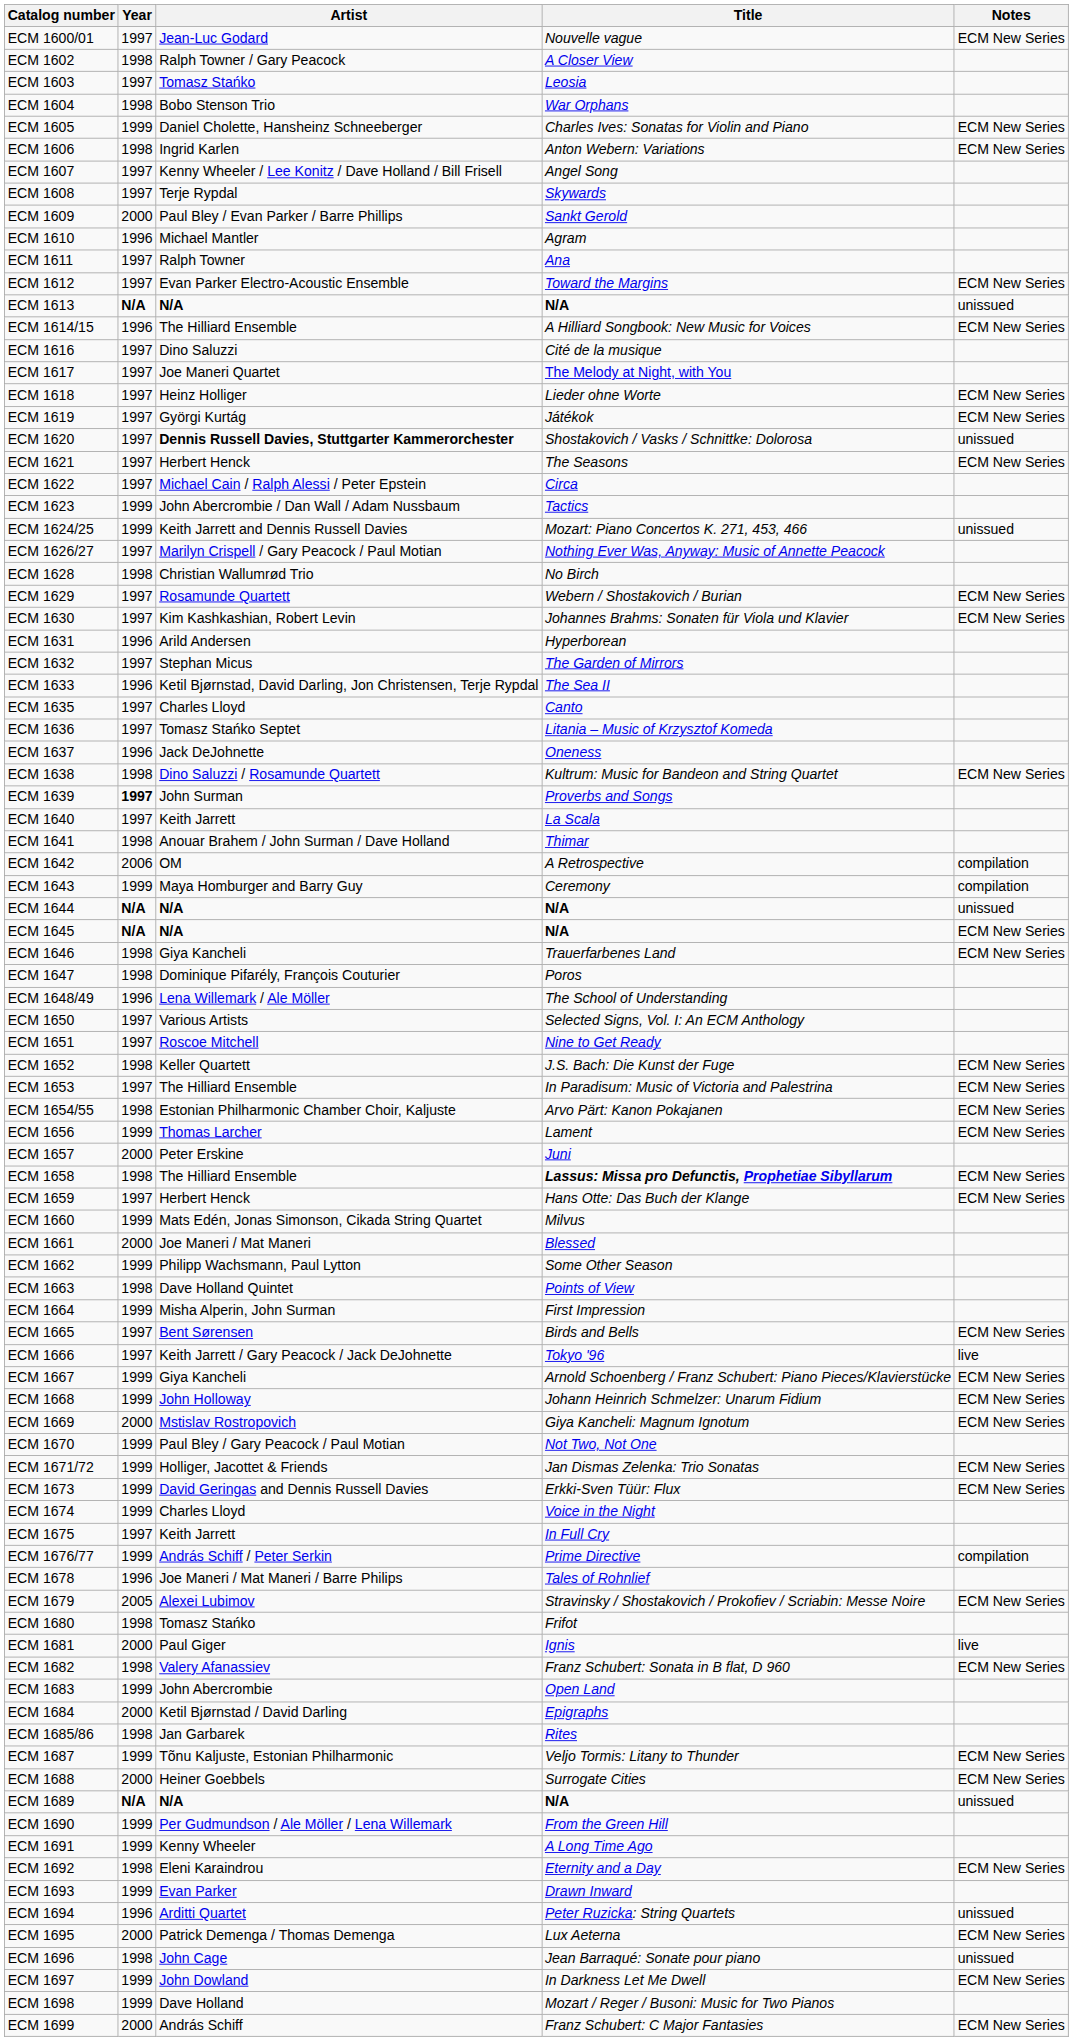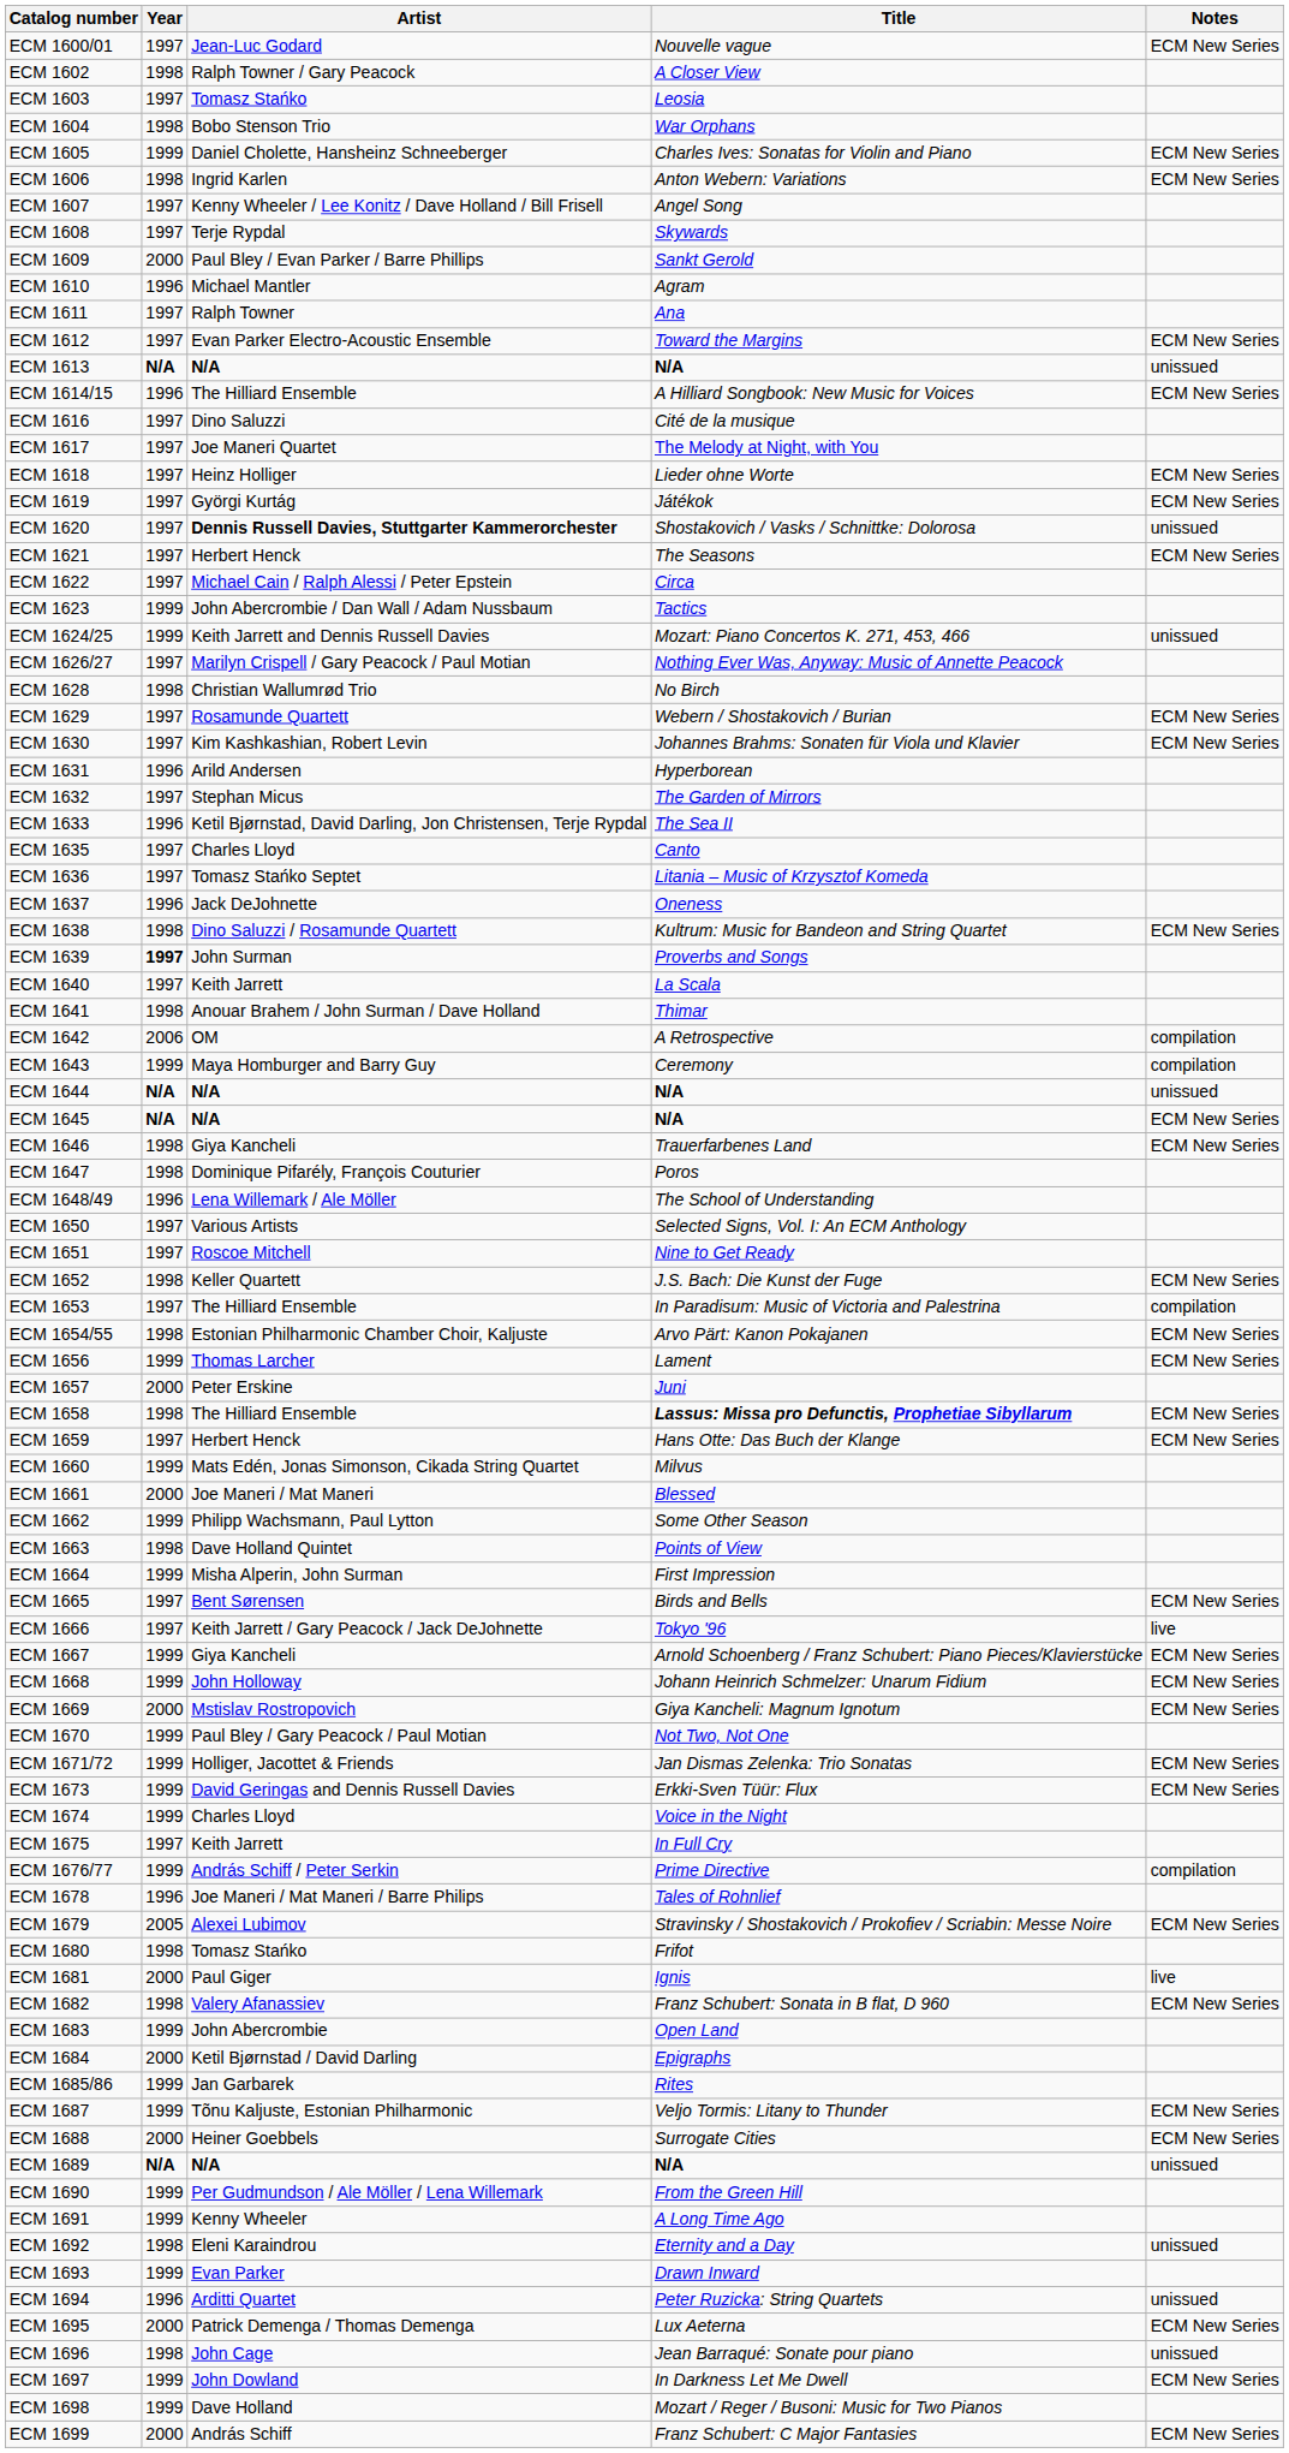 <table class="wikitable sortable" align="center" bgcolor="#CCCCCC" |>
 <tr>
 <th>Catalog number</th>
 <th>Year</th>
 <th>Artist</th>
 <th>Title</th>
 <th>Notes</th>
 </tr>
 <tr>
 <td>ECM 1600/01</td>
 <td>1997</td>
 <td><a href='#'>Jean-Luc Godard</a></td>
 <td><em>Nouvelle vague</em></td>
 <td>ECM New Series</td>
 </tr>
 <tr>
 <td>ECM 1602</td>
 <td>1998</td>
 <td>Ralph Towner / Gary Peacock</td>
 <td><em><a href='#'>A Closer View</a></em></td>
 <td></td>
 </tr>
 <tr>
 <td>ECM 1603</td>
 <td>1997</td>
 <td><a href='#'>Tomasz Stańko</a></td>
 <td><em><a href='#'>Leosia</a></em></td>
 <td></td>
 </tr>
 <tr>
 <td>ECM 1604</td>
 <td>1998</td>
 <td>Bobo Stenson Trio</td>
 <td><em><a href='#'>War Orphans</a></em></td>
 <td></td>
 </tr>
 <tr>
 <td>ECM 1605</td>
 <td>1999</td>
 <td>Daniel Cholette, Hansheinz Schneeberger</td>
 <td><em>Charles Ives: Sonatas for Violin and Piano</em></td>
 <td>ECM New Series</td>
 </tr>
 <tr>
 <td>ECM 1606</td>
 <td>1998</td>
 <td>Ingrid Karlen</td>
 <td><em>Anton Webern: Variations</em></td>
 <td>ECM New Series</td>
 </tr>
 <tr>
 <td>ECM 1607</td>
 <td>1997</td>
 <td>Kenny Wheeler / <a href='#'>Lee Konitz</a> / Dave Holland / Bill Frisell</td>
 <td><em>Angel Song</em></td>
 <td></td>
 </tr>
 <tr>
 <td>ECM 1608</td>
 <td>1997</td>
 <td>Terje Rypdal</td>
 <td><em><a href='#'>Skywards</a></em></td>
 <td></td>
 </tr>
 <tr>
 <td>ECM 1609</td>
 <td>2000</td>
 <td>Paul Bley / Evan Parker / Barre Phillips</td>
 <td><em><a href='#'>Sankt Gerold</a></em></td>
 <td></td>
 </tr>
 <tr>
 <td>ECM 1610</td>
 <td>1996</td>
 <td>Michael Mantler</td>
 <td><em>Agram</em></td>
 <td></td>
 </tr>
 <tr>
 <td>ECM 1611</td>
 <td>1997</td>
 <td>Ralph Towner</td>
 <td><em><a href='#'>Ana</a></em></td>
 <td></td>
 </tr>
 <tr>
 <td>ECM 1612</td>
 <td>1997</td>
 <td>Evan Parker Electro-Acoustic Ensemble</td>
 <td><em><a href='#'>Toward the Margins</a></em></td>
 <td>ECM New Series</td>
 </tr>
 <tr>
 <td>ECM 1613</td>
 <td><strong>N/A</strong></td>
 <td><strong>N/A</strong></td>
 <td><strong>N/A</strong></td>
 <td>unissued</td>
 </tr>
 <tr>
 <td>ECM 1614/15</td>
 <td>1996</td>
 <td>The Hilliard Ensemble</td>
 <td><em>A Hilliard Songbook: New Music for Voices</em></td>
 <td>ECM New Series</td>
 </tr>
 <tr>
 <td>ECM 1616</td>
 <td>1997</td>
 <td>Dino Saluzzi</td>
 <td><em>Cité de la musique</em></td>
 <td></td>
 </tr>
 <tr>
 <td>ECM 1617</td>
 <td>1997</td>
 <td>Joe Maneri Quartet</td>
 <td><a href='#'>The Melody at Night, with You</a></td>
 <td></td>
 </tr>
 <tr>
 <td>ECM 1618</td>
 <td>1997</td>
 <td>Heinz Holliger</td>
 <td><em>Lieder ohne Worte</em></td>
 <td>ECM New Series</td>
 </tr>
 <tr>
 <td>ECM 1619</td>
 <td>1997</td>
 <td>Györgi Kurtág</td>
 <td><em>Játékok</em></td>
 <td>ECM New Series</td>
 </tr>
 <tr>
 <td>ECM 1620</td>
 <td>1997</td>
 <td><strong>Dennis Russell Davies, Stuttgarter Kammerorchester</strong></td>
 <td><em>Shostakovich / Vasks / Schnittke: Dolorosa</em></td>
 <td>unissued</td>
 </tr>
 <tr>
 <td>ECM 1621</td>
 <td>1997</td>
 <td>Herbert Henck</td>
 <td><em>The Seasons</em></td>
 <td>ECM New Series</td>
 </tr>
 <tr>
 <td>ECM 1622</td>
 <td>1997</td>
 <td><a href='#'>Michael Cain</a> / <a href='#'>Ralph Alessi</a> / Peter Epstein</td>
 <td><em><a href='#'>Circa</a></em></td>
 <td></td>
 </tr>
 <tr>
 <td>ECM 1623</td>
 <td>1999</td>
 <td>John Abercrombie / Dan Wall / Adam Nussbaum</td>
 <td><em><a href='#'>Tactics</a></em></td>
 <td></td>
 </tr>
 <tr>
 <td>ECM 1624/25</td>
 <td>1999</td>
 <td>Keith Jarrett and Dennis Russell Davies</td>
 <td><em>Mozart: Piano Concertos K. 271, 453, 466</em></td>
 <td>unissued</td>
 </tr>
 <tr>
 <td>ECM 1626/27</td>
 <td>1997</td>
 <td><a href='#'>Marilyn Crispell</a> / Gary Peacock / Paul Motian</td>
 <td><em><a href='#'>Nothing Ever Was, Anyway: Music of Annette Peacock</a></em></td>
 <td></td>
 </tr>
 <tr>
 <td>ECM 1628</td>
 <td>1998</td>
 <td>Christian Wallumrød Trio</td>
 <td><em>No Birch</em></td>
 <td></td>
 </tr>
 <tr>
 <td>ECM 1629</td>
 <td>1997</td>
 <td><a href='#'>Rosamunde Quartett</a></td>
 <td><em>Webern / Shostakovich / Burian</em></td>
 <td>ECM New Series</td>
 </tr>
 <tr>
 <td>ECM 1630</td>
 <td>1997</td>
 <td>Kim Kashkashian, Robert Levin</td>
 <td><em>Johannes Brahms: Sonaten für Viola und Klavier</em></td>
 <td>ECM New Series</td>
 </tr>
 <tr>
 <td>ECM 1631</td>
 <td>1996</td>
 <td>Arild Andersen</td>
 <td><em>Hyperborean</em></td>
 <td></td>
 </tr>
 <tr>
 <td>ECM 1632</td>
 <td>1997</td>
 <td>Stephan Micus</td>
 <td><em><a href='#'>The Garden of Mirrors</a></em></td>
 <td></td>
 </tr>
 <tr>
 <td>ECM 1633</td>
 <td>1996</td>
 <td>Ketil Bjørnstad, David Darling, Jon Christensen, Terje Rypdal</td>
 <td><em><a href='#'>The Sea II</a></em></td>
 <td></td>
 </tr>
 <tr>
 <td>ECM 1635</td>
 <td>1997</td>
 <td>Charles Lloyd</td>
 <td><em><a href='#'>Canto</a></em></td>
 <td></td>
 </tr>
 <tr>
 <td>ECM 1636</td>
 <td>1997</td>
 <td>Tomasz Stańko Septet</td>
 <td><em><a href='#'>Litania – Music of Krzysztof Komeda</a></em></td>
 <td></td>
 </tr>
 <tr>
 <td>ECM 1637</td>
 <td>1996</td>
 <td>Jack DeJohnette</td>
 <td><em><a href='#'>Oneness</a></em></td>
 <td></td>
 </tr>
 <tr>
 <td>ECM 1638</td>
 <td>1998</td>
 <td><a href='#'>Dino Saluzzi</a> / <a href='#'>Rosamunde Quartett</a></td>
 <td><em>Kultrum: Music for Bandeon and String Quartet</em></td>
 <td>ECM New Series</td>
 </tr>
 <tr>
 <td>ECM 1639</td>
 <td><strong>1997</strong></td>
 <td>John Surman</td>
 <td><em><a href='#'>Proverbs and Songs</a></em></td>
 <td></td>
 </tr>
 <tr>
 <td>ECM 1640</td>
 <td>1997</td>
 <td>Keith Jarrett</td>
 <td><em><a href='#'>La Scala</a></em></td>
 <td></td>
 </tr>
 <tr>
 <td>ECM 1641</td>
 <td>1998</td>
 <td>Anouar Brahem / John Surman / Dave Holland</td>
 <td><em><a href='#'>Thimar</a></em></td>
 <td></td>
 </tr>
 <tr>
 <td>ECM 1642</td>
 <td>2006</td>
 <td>OM</td>
 <td><em>A Retrospective</em></td>
 <td>compilation</td>
 </tr>
 <tr>
 <td>ECM 1643</td>
 <td>1999</td>
 <td>Maya Homburger and Barry Guy</td>
 <td><em>Ceremony</em></td>
 <td>compilation</td>
 </tr>
 <tr>
 <td>ECM 1644</td>
 <td><strong>N/A</strong></td>
 <td><strong>N/A</strong></td>
 <td><strong>N/A</strong></td>
 <td>unissued</td>
 </tr>
 <tr>
 <td>ECM 1645</td>
 <td><strong>N/A</strong></td>
 <td><strong>N/A</strong></td>
 <td><strong>N/A</strong></td>
 <td>ECM New Series</td>
 </tr>
 <tr>
 <td>ECM 1646</td>
 <td>1998</td>
 <td>Giya Kancheli</td>
 <td><em>Trauerfarbenes Land</em></td>
 <td>ECM New Series</td>
 </tr>
 <tr>
 <td>ECM 1647</td>
 <td>1998</td>
 <td>Dominique Pifarély, François Couturier</td>
 <td><em>Poros</em></td>
 <td></td>
 </tr>
 <tr>
 <td>ECM 1648/49</td>
 <td>1996</td>
 <td><a href='#'>Lena Willemark</a> / <a href='#'>Ale Möller</a></td>
 <td><em>The School of Understanding</em></td>
 <td></td>
 </tr>
 <tr>
 <td>ECM 1650</td>
 <td>1997</td>
 <td>Various Artists</td>
 <td><em>Selected Signs, Vol. I: An ECM Anthology</em></td>
 <td></td>
 </tr>
 <tr>
 <td>ECM 1651</td>
 <td>1997</td>
 <td><a href='#'>Roscoe Mitchell</a></td>
 <td><em><a href='#'>Nine to Get Ready</a></em></td>
 <td></td>
 </tr>
 <tr>
 <td>ECM 1652</td>
 <td>1998</td>
 <td>Keller Quartett</td>
 <td><em>J.S. Bach: Die Kunst der Fuge</em></td>
 <td>ECM New Series</td>
 </tr>
 <tr>
 <td>ECM 1653</td>
 <td>1997</td>
 <td>The Hilliard Ensemble</td>
 <td><em>In Paradisum: Music of Victoria and Palestrina</em></td>
-<td>ECM New Series</td>
+<td>compilation</td>
 </tr>
 <tr>
 <td>ECM 1654/55</td>
 <td>1998</td>
 <td>Estonian Philharmonic Chamber Choir, Kaljuste</td>
 <td><em>Arvo Pärt: Kanon Pokajanen</em></td>
 <td>ECM New Series</td>
 </tr>
 <tr>
 <td>ECM 1656</td>
 <td>1999</td>
 <td><a href='#'>Thomas Larcher</a></td>
 <td><em>Lament</em></td>
 <td>ECM New Series</td>
 </tr>
 <tr>
 <td>ECM 1657</td>
 <td>2000</td>
 <td>Peter Erskine</td>
 <td><em><a href='#'>Juni</a></em></td>
 <td></td>
 </tr>
 <tr>
 <td>ECM 1658</td>
 <td>1998</td>
 <td>The Hilliard Ensemble</td>
 <td><strong><em>Lassus: Missa pro Defunctis, <a href='#'>Prophetiae Sibyllarum</a></em></strong></td>
 <td>ECM New Series</td>
 </tr>
 <tr>
 <td>ECM 1659</td>
 <td>1997</td>
 <td>Herbert Henck</td>
 <td><em>Hans Otte: Das Buch der Klange</em></td>
 <td>ECM New Series</td>
 </tr>
 <tr>
 <td>ECM 1660</td>
 <td>1999</td>
 <td>Mats Edén, Jonas Simonson, Cikada String Quartet</td>
 <td><em>Milvus</em></td>
 <td></td>
 </tr>
 <tr>
 <td>ECM 1661</td>
 <td>2000</td>
 <td>Joe Maneri / Mat Maneri</td>
 <td><em><a href='#'>Blessed</a></em></td>
 <td></td>
 </tr>
 <tr>
 <td>ECM 1662</td>
 <td>1999</td>
 <td>Philipp Wachsmann, Paul Lytton</td>
 <td><em>Some Other Season</em></td>
 <td></td>
 </tr>
 <tr>
 <td>ECM 1663</td>
 <td>1998</td>
 <td>Dave Holland Quintet</td>
 <td><em><a href='#'>Points of View</a></em></td>
 <td></td>
 </tr>
 <tr>
 <td>ECM 1664</td>
 <td>1999</td>
 <td>Misha Alperin, John Surman</td>
 <td><em>First Impression</em></td>
 <td></td>
 </tr>
 <tr>
 <td>ECM 1665</td>
 <td>1997</td>
 <td><a href='#'>Bent Sørensen</a></td>
 <td><em>Birds and Bells</em></td>
 <td>ECM New Series</td>
 </tr>
 <tr>
 <td>ECM 1666</td>
 <td>1997</td>
 <td>Keith Jarrett / Gary Peacock / Jack DeJohnette</td>
 <td><em><a href='#'>Tokyo '96</a></em></td>
 <td>live</td>
 </tr>
 <tr>
 <td>ECM 1667</td>
 <td>1999</td>
 <td>Giya Kancheli</td>
 <td><em>Arnold Schoenberg / Franz Schubert: Piano Pieces/Klavierstücke</em></td>
 <td>ECM New Series</td>
 </tr>
 <tr>
 <td>ECM 1668</td>
 <td>1999</td>
 <td><a href='#'>John Holloway</a></td>
 <td><em>Johann Heinrich Schmelzer: Unarum Fidium</em></td>
 <td>ECM New Series</td>
 </tr>
 <tr>
 <td>ECM 1669</td>
 <td>2000</td>
 <td><a href='#'>Mstislav Rostropovich</a></td>
 <td><em>Giya Kancheli: Magnum Ignotum</em></td>
 <td>ECM New Series</td>
 </tr>
 <tr>
 <td>ECM 1670</td>
 <td>1999</td>
 <td>Paul Bley / Gary Peacock / Paul Motian</td>
 <td><em><a href='#'>Not Two, Not One</a></em></td>
 <td></td>
 </tr>
 <tr>
 <td>ECM 1671/72</td>
 <td>1999</td>
 <td>Holliger, Jacottet & Friends</td>
 <td><em>Jan Dismas Zelenka: Trio Sonatas</em></td>
 <td>ECM New Series</td>
 </tr>
 <tr>
 <td>ECM 1673</td>
 <td>1999</td>
 <td><a href='#'>David Geringas</a> and Dennis Russell Davies</td>
 <td><em>Erkki-Sven Tüür: Flux</em></td>
 <td>ECM New Series</td>
 </tr>
 <tr>
 <td>ECM 1674</td>
 <td>1999</td>
 <td>Charles Lloyd</td>
 <td><em><a href='#'>Voice in the Night</a></em></td>
 <td></td>
 </tr>
 <tr>
 <td>ECM 1675</td>
 <td>1997</td>
 <td>Keith Jarrett</td>
 <td><em><a href='#'>In Full Cry</a></em></td>
 <td></td>
 </tr>
 <tr>
 <td>ECM 1676/77</td>
 <td>1999</td>
 <td><a href='#'>András Schiff</a> / <a href='#'>Peter Serkin</a></td>
 <td><em><a href='#'>Prime Directive</a></em></td>
 <td>compilation</td>
 </tr>
 <tr>
 <td>ECM 1678</td>
 <td>1996</td>
 <td>Joe Maneri / Mat Maneri / Barre Philips</td>
 <td><em><a href='#'>Tales of Rohnlief</a></em></td>
 <td></td>
 </tr>
 <tr>
 <td>ECM 1679</td>
 <td>2005</td>
 <td><a href='#'>Alexei Lubimov</a></td>
 <td><em>Stravinsky / Shostakovich / Prokofiev / Scriabin: Messe Noire</em></td>
 <td>ECM New Series</td>
 </tr>
 <tr>
 <td>ECM 1680</td>
 <td>1998</td>
 <td>Tomasz Stańko</td>
 <td><em>Frifot</em></td>
 <td></td>
 </tr>
 <tr>
 <td>ECM 1681</td>
 <td>2000</td>
 <td>Paul Giger</td>
 <td><em><a href='#'>Ignis</a></em></td>
 <td>live</td>
 </tr>
 <tr>
 <td>ECM 1682</td>
 <td>1998</td>
 <td><a href='#'>Valery Afanassiev</a></td>
 <td><em>Franz Schubert: Sonata in B flat, D 960</em></td>
 <td>ECM New Series</td>
 </tr>
 <tr>
 <td>ECM 1683</td>
 <td>1999</td>
 <td>John Abercrombie</td>
 <td><em><a href='#'>Open Land</a></em></td>
 <td></td>
 </tr>
 <tr>
 <td>ECM 1684</td>
 <td>2000</td>
 <td>Ketil Bjørnstad / David Darling</td>
 <td><em><a href='#'>Epigraphs</a></em></td>
 <td></td>
 </tr>
 <tr>
 <td>ECM 1685/86</td>
-<td>1998</td>
+<td>1999</td>
 <td>Jan Garbarek</td>
 <td><em><a href='#'>Rites</a></em></td>
 <td></td>
 </tr>
 <tr>
 <td>ECM 1687</td>
 <td>1999</td>
 <td>Tõnu Kaljuste, Estonian Philharmonic</td>
 <td><em>Veljo Tormis: Litany to Thunder</em></td>
 <td>ECM New Series</td>
 </tr>
 <tr>
 <td>ECM 1688</td>
 <td>2000</td>
 <td>Heiner Goebbels</td>
 <td><em>Surrogate Cities</em></td>
 <td>ECM New Series</td>
 </tr>
 <tr>
 <td>ECM 1689</td>
 <td><strong>N/A</strong></td>
 <td><strong>N/A</strong></td>
 <td><strong>N/A</strong></td>
 <td>unissued</td>
 </tr>
 <tr>
 <td>ECM 1690</td>
 <td>1999</td>
 <td><a href='#'>Per Gudmundson</a> / <a href='#'>Ale Möller</a> / <a href='#'>Lena Willemark</a></td>
 <td><em><a href='#'>From the Green Hill</a></em></td>
 <td></td>
 </tr>
 <tr>
 <td>ECM 1691</td>
 <td>1999</td>
 <td>Kenny Wheeler</td>
 <td><em><a href='#'>A Long Time Ago</a></em></td>
 <td></td>
 </tr>
 <tr>
 <td>ECM 1692</td>
 <td>1998</td>
 <td>Eleni Karaindrou</td>
 <td><em><a href='#'>Eternity and a Day</a></em></td>
-<td>ECM New Series</td>
+<td>unissued</td>
 </tr>
 <tr>
 <td>ECM 1693</td>
 <td>1999</td>
 <td><a href='#'>Evan Parker</a></td>
 <td><em><a href='#'>Drawn Inward</a></em></td>
 <td></td>
 </tr>
 <tr>
 <td>ECM 1694</td>
 <td>1996</td>
 <td><a href='#'>Arditti Quartet</a></td>
 <td><em><a href='#'>Peter Ruzicka</a>: String Quartets</em></td>
 <td>unissued</td>
 </tr>
 <tr>
 <td>ECM 1695</td>
 <td>2000</td>
 <td>Patrick Demenga / Thomas Demenga</td>
 <td><em>Lux Aeterna</em></td>
 <td>ECM New Series</td>
 </tr>
 <tr>
 <td>ECM 1696</td>
 <td>1998</td>
 <td><a href='#'>John Cage</a></td>
 <td><em>Jean Barraqué: Sonate pour piano</em></td>
 <td>unissued</td>
 </tr>
 <tr>
 <td>ECM 1697</td>
 <td>1999</td>
 <td><a href='#'>John Dowland</a></td>
 <td><em>In Darkness Let Me Dwell</em></td>
 <td>ECM New Series</td>
 </tr>
 <tr>
 <td>ECM 1698</td>
 <td>1999</td>
 <td>Dave Holland</td>
 <td><em>Mozart / Reger / Busoni: Music for Two Pianos</em></td>
 <td></td>
 </tr>
 <tr>
 <td>ECM 1699</td>
 <td>2000</td>
 <td>András Schiff</td>
 <td><em>Franz Schubert: C Major Fantasies</em></td>
 <td>ECM New Series</td>
 </tr>
 </table>
